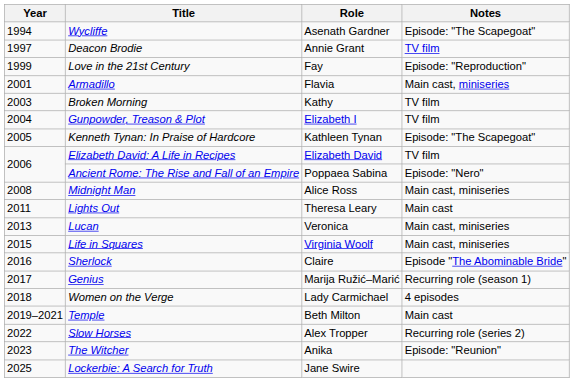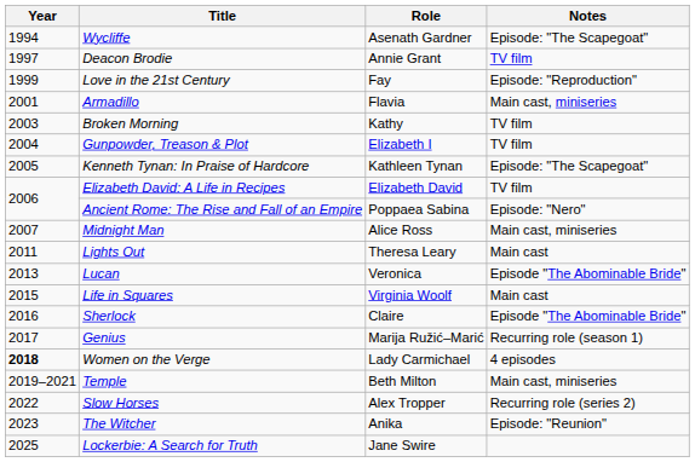 <table class="wikitable sortable">
 <tr>
 <th>Year</th>
 <th>Title</th>
 <th>Role</th>
 <th class="unsortable">Notes</th>
 </tr>
 <tr>
 <td>1994</td>
 <td><em><a href='#'>Wycliffe</a></em></td>
 <td>Asenath Gardner</td>
 <td>Episode: "The Scapegoat"</td>
 </tr>
 <tr>
 <td>1997</td>
 <td><em>Deacon Brodie</em></td>
 <td>Annie Grant</td>
 <td><a href='#'>TV film</a></td>
 </tr>
 <tr>
 <td>1999</td>
 <td><em>Love in the 21st Century</em></td>
 <td>Fay</td>
 <td>Episode: "Reproduction"</td>
 </tr>
 <tr>
 <td>2001</td>
 <td><em><a href='#'>Armadillo</a></em></td>
 <td>Flavia</td>
 <td>Main cast, <a href='#'>miniseries</a></td>
 </tr>
 <tr>
 <td>2003</td>
 <td><em>Broken Morning</em></td>
 <td>Kathy</td>
 <td>TV film</td>
 </tr>
 <tr>
 <td>2004</td>
 <td><em><a href='#'>Gunpowder, Treason & Plot</a></em></td>
 <td><a href='#'>Elizabeth I</a></td>
 <td>TV film</td>
 </tr>
 <tr>
 <td>2005</td>
 <td><em>Kenneth Tynan: In Praise of Hardcore</em></td>
 <td>Kathleen Tynan</td>
 <td>Episode: "The Scapegoat"</td>
 </tr>
 <tr>
 <td rowspan="2">2006</td>
 <td><em><a href='#'>Elizabeth David: A Life in Recipes</a></em></td>
 <td><a href='#'>Elizabeth David</a></td>
 <td>TV film</td>
 </tr>
 <tr>
 <td><em><a href='#'>Ancient Rome: The Rise and Fall of an Empire</a></em></td>
 <td>Poppaea Sabina</td>
 <td>Episode: "Nero"</td>
 </tr>
 <tr>
-<td>2008</td>
+<td>2007</td>
 <td><em><a href='#'>Midnight Man</a></em></td>
 <td>Alice Ross</td>
 <td>Main cast, miniseries</td>
 </tr>
 <tr>
 <td>2011</td>
 <td><em><a href='#'>Lights Out</a></em></td>
 <td>Theresa Leary</td>
 <td>Main cast</td>
 </tr>
 <tr>
 <td>2013</td>
 <td><em><a href='#'>Lucan</a></em></td>
 <td>Veronica</td>
-<td>Main cast, miniseries</td>
+<td>Episode "<a href='#'>The Abominable Bride</a>"</td>
 </tr>
 <tr>
 <td>2015</td>
 <td><em><a href='#'>Life in Squares</a></em></td>
 <td><a href='#'>Virginia Woolf</a></td>
-<td>Main cast, miniseries</td>
+<td>Main cast</td>
 </tr>
 <tr>
 <td>2016</td>
 <td><em><a href='#'>Sherlock</a></em></td>
 <td>Claire</td>
 <td>Episode "<a href='#'>The Abominable Bride</a>"</td>
 </tr>
 <tr>
 <td>2017</td>
 <td><em><a href='#'>Genius</a></em></td>
 <td>Marija Ružić–Marić</td>
 <td>Recurring role (season 1)</td>
 </tr>
 <tr>
-<td>2018</td>
+<td><strong>2018</strong></td>
 <td><em>Women on the Verge</em></td>
 <td>Lady Carmichael</td>
 <td>4 episodes</td>
 </tr>
 <tr>
 <td>2019–2021</td>
 <td><em><a href='#'>Temple</a></em></td>
 <td>Beth Milton</td>
-<td>Main cast</td>
+<td>Main cast, miniseries</td>
 </tr>
 <tr>
 <td>2022</td>
 <td><em><a href='#'>Slow Horses</a></em></td>
 <td>Alex Tropper</td>
 <td>Recurring role (series 2)</td>
 </tr>
 <tr>
 <td>2023</td>
 <td><em><a href='#'>The Witcher</a></em></td>
 <td>Anika</td>
 <td>Episode: "Reunion"</td>
 </tr>
 <tr>
 <td>2025</td>
 <td><em><a href='#'>Lockerbie: A Search for Truth</a></em></td>
 <td>Jane Swire</td>
 <td></td>
 </tr>
 </table>
